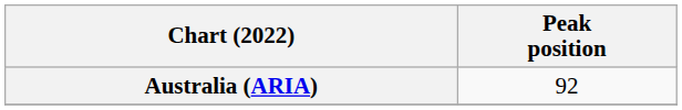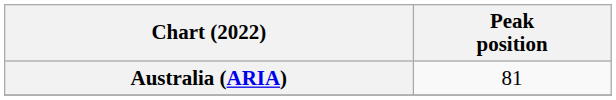 <table class="wikitable sortable plainrowheaders" style="text-align:center; width:29em;">
 <tr>
 <th scope="col">Chart (2022)</th>
 <th scope="col">Peak<br>position</th>
 </tr>
 <tr>
 <th scope="row">Australia (<a href='#'>ARIA</a>)</th>
-<td>92</td>
+<td>81</td>
 </tr>
 <tr>
 </tr>
 <tr>
 </tr>
 <tr>
 </tr>
 <tr>
 </tr>
 </table>
